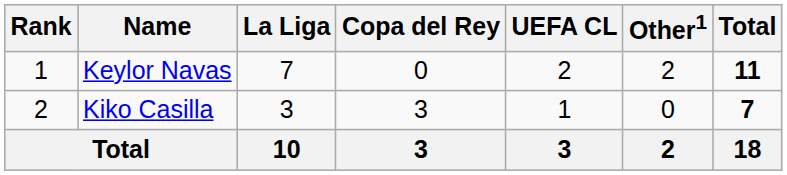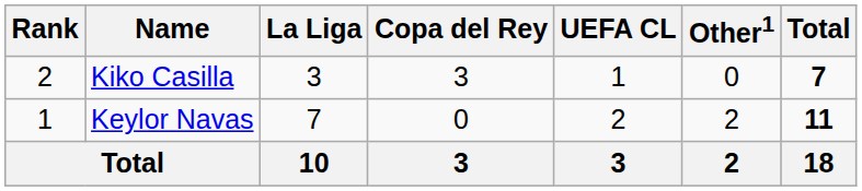 <table class="wikitable" style="text-align: center;">
 <tr>
 <th>Rank</th>
 <th>Name</th>
 <th>La Liga</th>
 <th>Copa del Rey</th>
 <th>UEFA CL</th>
 <th>Other<sup>1</sup></th>
 <th>Total</th>
 </tr>
 <tr>
+<td>2</td>
+<td align=left> <a href='#'>Kiko Casilla</a></td>
+<td>3</td>
+<td>3</td>
+<td>1</td>
+<td>0</td>
+<td><strong>7</strong></td>
+</tr>
+<tr>
 <td>1</td>
 <td align=left> <a href='#'>Keylor Navas</a></td>
 <td>7</td>
 <td>0</td>
 <td>2</td>
 <td>2</td>
 <td><strong>11</strong></td>
-</tr>
-<tr>
-<td>2</td>
-<td align=left> <a href='#'>Kiko Casilla</a></td>
-<td>3</td>
-<td>3</td>
-<td>1</td>
-<td>0</td>
-<td><strong>7</strong></td>
 </tr>
 <tr>
 <th colspan=2>Total</th>
 <th>10</th>
 <th>3</th>
 <th>3</th>
 <th>2</th>
 <th>18</th>
 </tr>
 </table>
